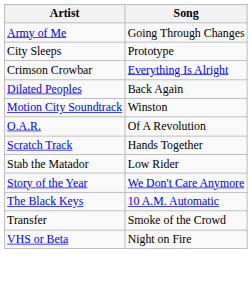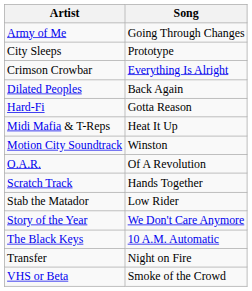 <table class="wikitable">
 <tr>
 <th>Artist</th>
 <th>Song</th>
 </tr>
 <tr>
 <td><a href='#'>Army of Me</a></td>
 <td>Going Through Changes</td>
 </tr>
 <tr>
 <td>City Sleeps</td>
 <td>Prototype</td>
 </tr>
 <tr>
 <td>Crimson Crowbar</td>
 <td><a href='#'>Everything Is Alright</a></td>
 </tr>
 <tr>
 <td><a href='#'>Dilated Peoples</a></td>
 <td>Back Again</td>
+</tr>
+<tr>
+<td><a href='#'>Hard-Fi</a></td>
+<td>Gotta Reason</td>
+</tr>
+<tr>
+<td><a href='#'>Midi Mafia</a> & T-Reps</td>
+<td>Heat It Up</td>
 </tr>
 <tr>
 <td><a href='#'>Motion City Soundtrack</a></td>
 <td>Winston</td>
 </tr>
 <tr>
 <td><a href='#'>O.A.R.</a></td>
 <td>Of A Revolution</td>
 </tr>
 <tr>
 <td><a href='#'>Scratch Track</a></td>
 <td>Hands Together</td>
 </tr>
 <tr>
 <td>Stab the Matador</td>
 <td>Low Rider</td>
 </tr>
 <tr>
 <td><a href='#'>Story of the Year</a></td>
 <td><a href='#'>We Don't Care Anymore</a></td>
 </tr>
 <tr>
 <td><a href='#'>The Black Keys</a></td>
 <td><a href='#'>10 A.M. Automatic</a></td>
 </tr>
 <tr>
 <td>Transfer</td>
-<td>Smoke of the Crowd</td>
+<td>Night on Fire</td>
 </tr>
 <tr>
 <td><a href='#'>VHS or Beta</a></td>
-<td>Night on Fire</td>
+<td>Smoke of the Crowd</td>
 </tr>
 </table>
